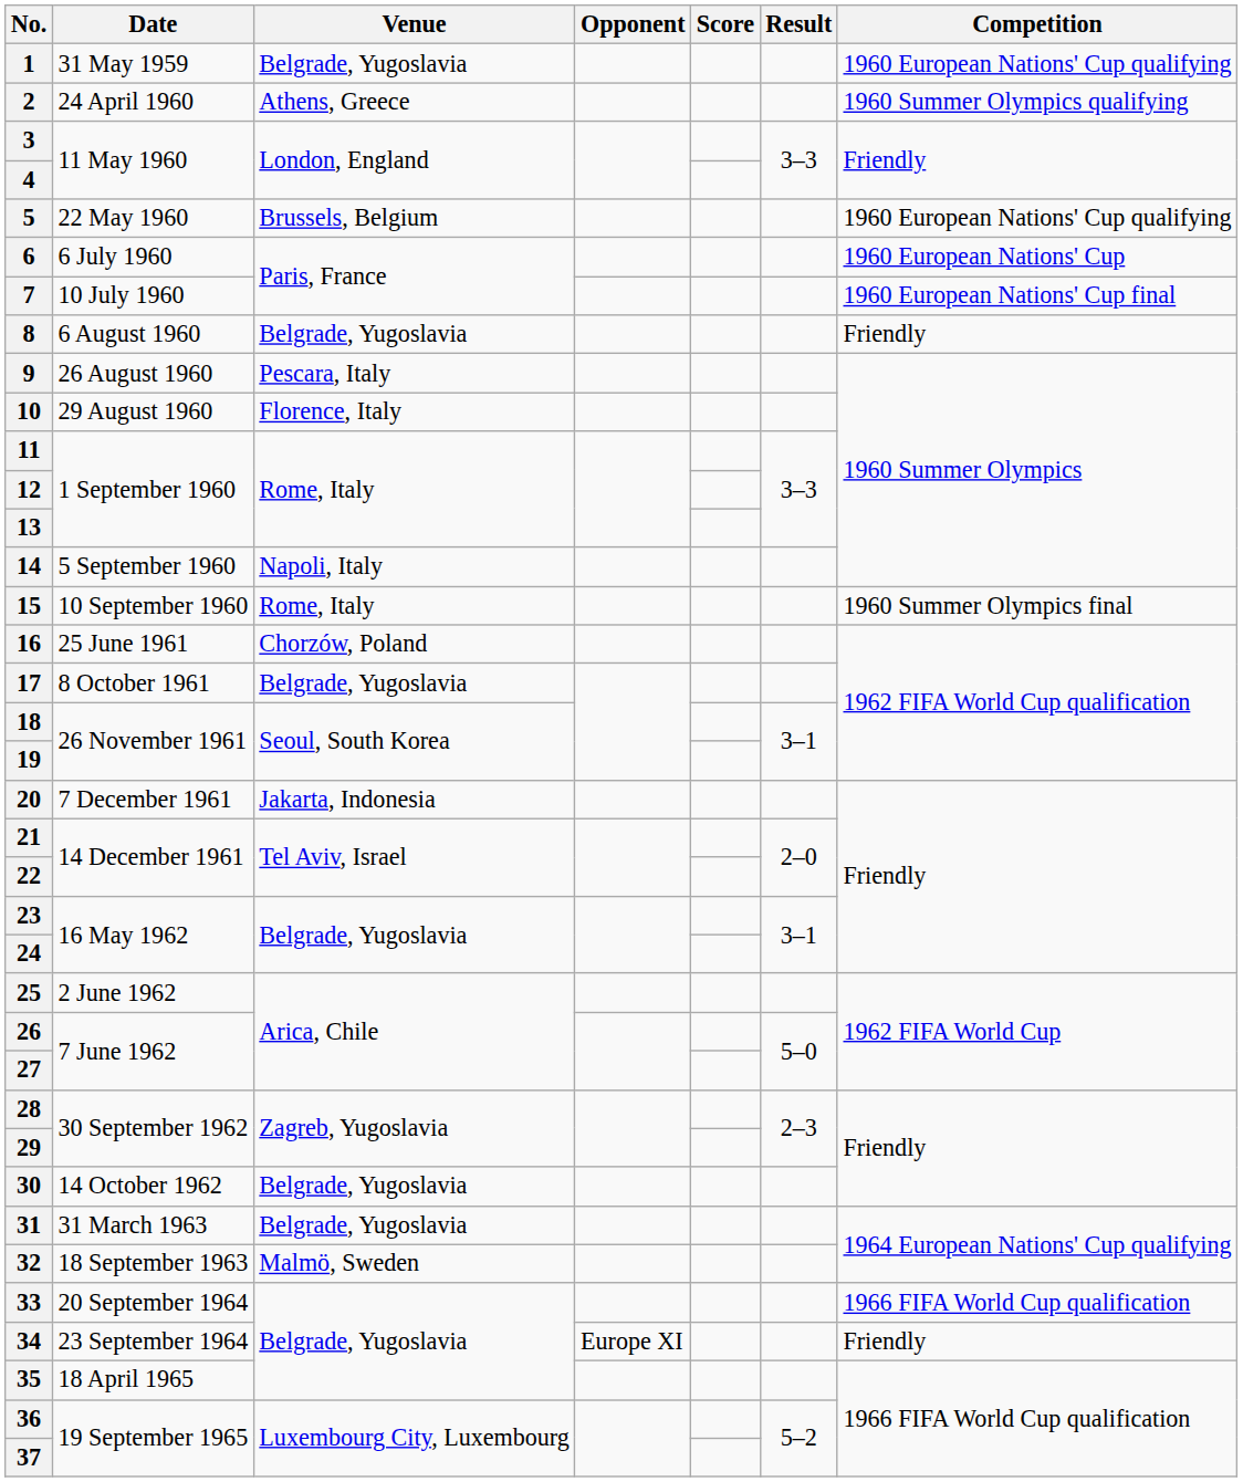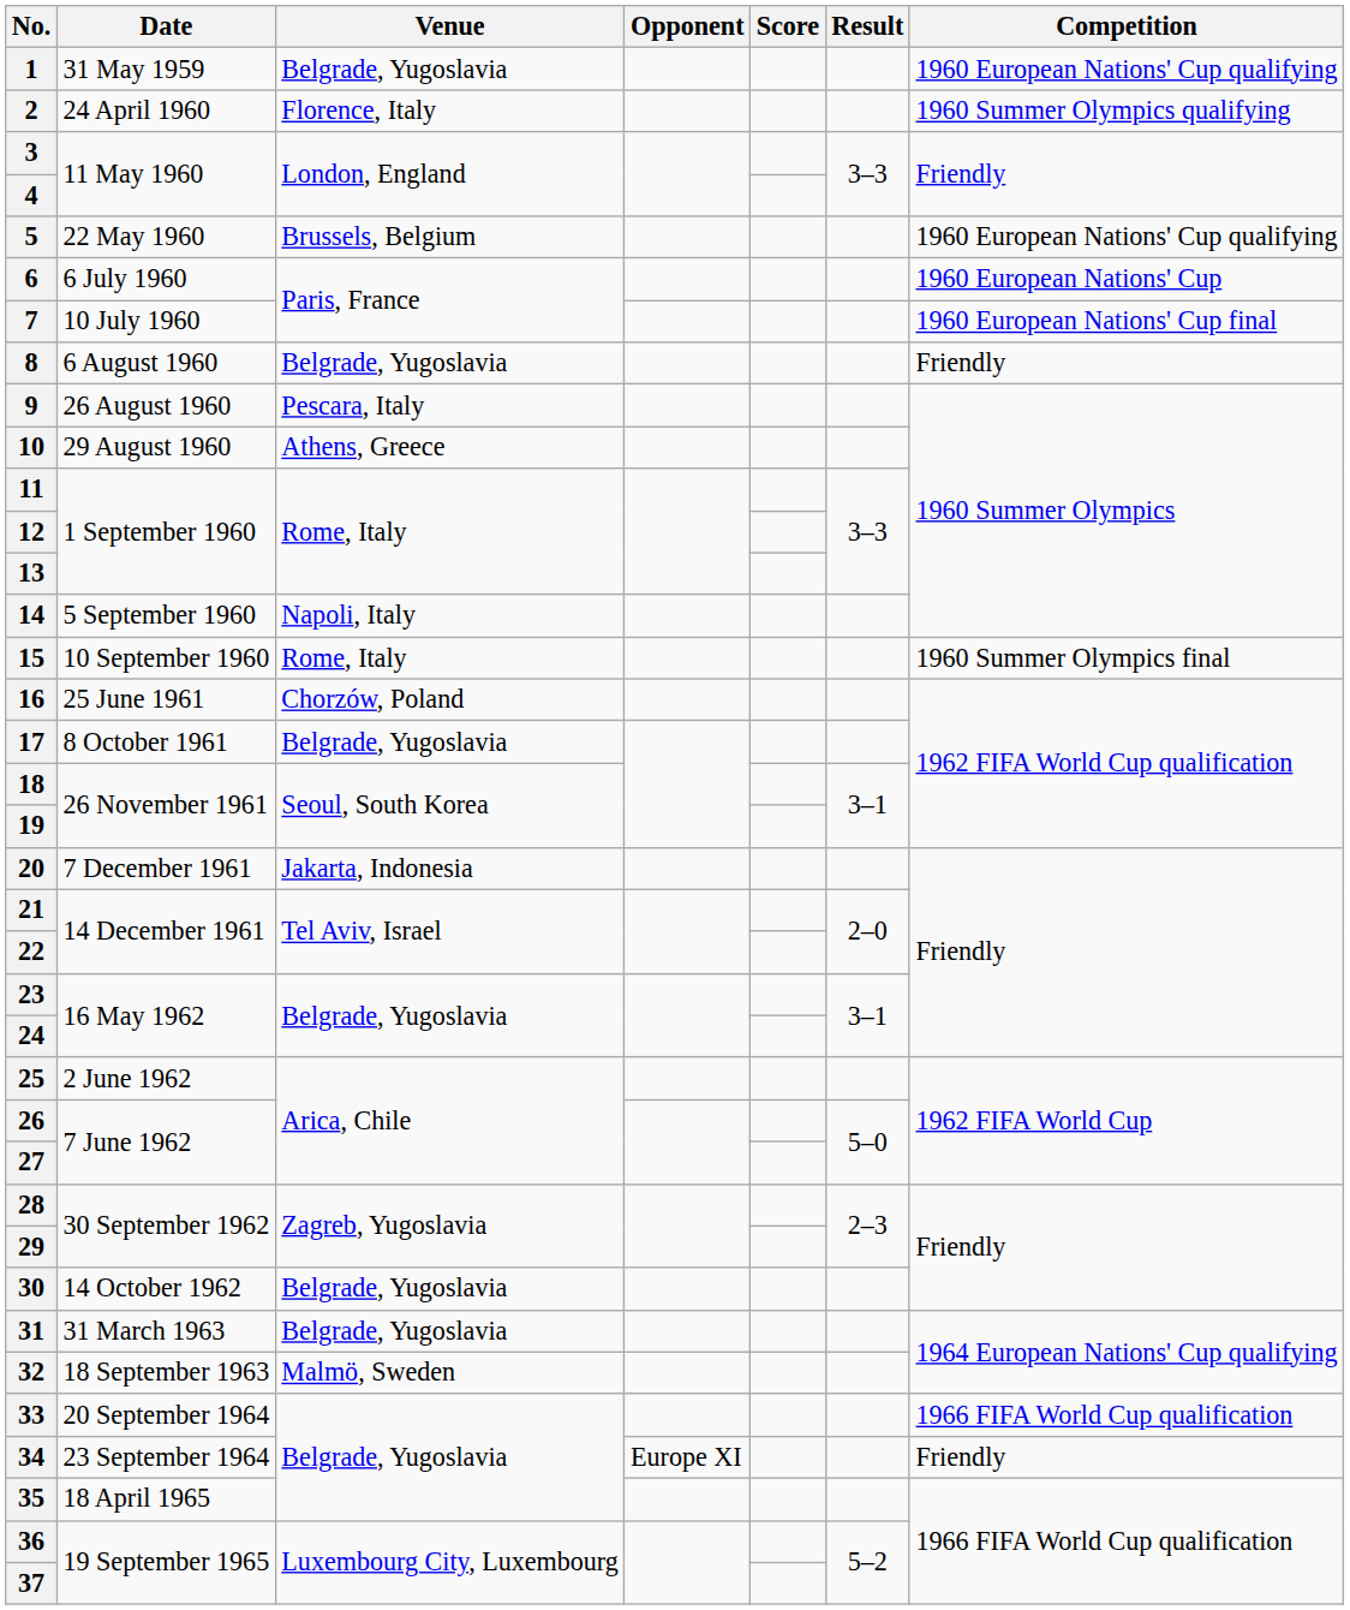 <table class="wikitable plainrowheaders sortable">
 <tr>
 <th scope="col">No.</th>
 <th scope="col" data-sort-type="date">Date</th>
 <th scope="col">Venue</th>
 <th scope="col">Opponent</th>
 <th scope="col">Score</th>
 <th scope="col">Result</th>
 <th scope="col">Competition</th>
 </tr>
 <tr>
 <th scope="row">1</th>
 <td>31 May 1959</td>
 <td><a href='#'>Belgrade</a>, Yugoslavia</td>
 <td></td>
 <td></td>
 <td></td>
 <td><a href='#'>1960 European Nations' Cup qualifying</a></td>
 </tr>
 <tr>
 <th scope="row">2</th>
 <td>24 April 1960</td>
-<td><a href='#'>Athens</a>, Greece</td>
+<td><a href='#'>Florence</a>, Italy</td>
 <td></td>
 <td></td>
 <td></td>
 <td><a href='#'>1960 Summer Olympics qualifying</a></td>
 </tr>
 <tr>
 <th scope="row">3</th>
 <td rowspan=2>11 May 1960</td>
 <td rowspan=2><a href='#'>London</a>, England</td>
 <td rowspan=2></td>
 <td align=center></td>
 <td rowspan="2" style="text-align:center;">3–3</td>
 <td rowspan=2><a href='#'>Friendly</a></td>
 </tr>
 <tr>
 <th scope="row">4</th>
 <td></td>
 </tr>
 <tr>
 <th scope="row">5</th>
 <td>22 May 1960</td>
 <td><a href='#'>Brussels</a>, Belgium</td>
 <td></td>
 <td></td>
 <td></td>
 <td>1960 European Nations' Cup qualifying</td>
 </tr>
 <tr>
 <th scope="row">6</th>
 <td>6 July 1960</td>
 <td rowspan=2><a href='#'>Paris</a>, France</td>
 <td></td>
 <td></td>
 <td></td>
 <td><a href='#'>1960 European Nations' Cup</a></td>
 </tr>
 <tr>
 <th scope="row">7</th>
 <td>10 July 1960</td>
 <td></td>
 <td></td>
 <td></td>
 <td><a href='#'>1960 European Nations' Cup final</a></td>
 </tr>
 <tr>
 <th scope="row">8</th>
 <td>6 August 1960</td>
 <td><a href='#'>Belgrade</a>, Yugoslavia</td>
 <td></td>
 <td></td>
 <td></td>
 <td>Friendly</td>
 </tr>
 <tr>
 <th scope="row">9</th>
 <td>26 August 1960</td>
 <td><a href='#'>Pescara</a>, Italy</td>
 <td></td>
 <td></td>
 <td></td>
 <td rowspan=6><a href='#'>1960 Summer Olympics</a></td>
 </tr>
 <tr>
 <th scope="row">10</th>
 <td>29 August 1960</td>
-<td><a href='#'>Florence</a>, Italy</td>
+<td><a href='#'>Athens</a>, Greece</td>
 <td></td>
 <td></td>
 <td></td>
 </tr>
 <tr>
 <th scope="row">11</th>
 <td rowspan=3>1 September 1960</td>
 <td rowspan=3><a href='#'>Rome</a>, Italy</td>
 <td rowspan=3></td>
 <td align=center></td>
 <td rowspan="3" style="text-align:center;">3–3</td>
 </tr>
 <tr>
 <th scope="row">12</th>
 <td></td>
 </tr>
 <tr>
 <th scope="row">13</th>
 <td></td>
 </tr>
 <tr>
 <th scope="row">14</th>
 <td>5 September 1960</td>
 <td><a href='#'>Napoli</a>, Italy</td>
 <td></td>
 <td></td>
 <td></td>
 </tr>
 <tr>
 <th scope="row">15</th>
 <td>10 September 1960</td>
 <td><a href='#'>Rome</a>, Italy</td>
 <td></td>
 <td></td>
 <td></td>
 <td>1960 Summer Olympics final</td>
 </tr>
 <tr>
 <th scope="row">16</th>
 <td>25 June 1961</td>
 <td><a href='#'>Chorzów</a>, Poland</td>
 <td></td>
 <td></td>
 <td></td>
 <td rowspan=4><a href='#'>1962 FIFA World Cup qualification</a></td>
 </tr>
 <tr>
 <th scope="row">17</th>
 <td>8 October 1961</td>
 <td><a href='#'>Belgrade</a>, Yugoslavia</td>
 <td rowspan=3></td>
 <td></td>
 <td></td>
 </tr>
 <tr>
 <th scope="row">18</th>
 <td rowspan=2>26 November 1961</td>
 <td rowspan=2><a href='#'>Seoul</a>, South Korea</td>
 <td align=center></td>
 <td rowspan="2" style="text-align:center;">3–1</td>
 </tr>
 <tr>
 <th scope="row">19</th>
 <td></td>
 </tr>
 <tr>
 <th scope="row">20</th>
 <td>7 December 1961</td>
 <td><a href='#'>Jakarta</a>, Indonesia</td>
 <td></td>
 <td></td>
 <td></td>
 <td rowspan=5>Friendly</td>
 </tr>
 <tr>
 <th scope="row">21</th>
 <td rowspan=2>14 December 1961</td>
 <td rowspan=2><a href='#'>Tel Aviv</a>, Israel</td>
 <td rowspan=2></td>
 <td align=center></td>
 <td rowspan="2" style="text-align:center;">2–0</td>
 </tr>
 <tr>
 <th scope="row">22</th>
 <td></td>
 </tr>
 <tr>
 <th scope="row">23</th>
 <td rowspan=2>16 May 1962</td>
 <td rowspan=2><a href='#'>Belgrade</a>, Yugoslavia</td>
 <td rowspan=2></td>
 <td align=center></td>
 <td rowspan="2" style="text-align:center;">3–1</td>
 </tr>
 <tr>
 <th scope="row">24</th>
 <td></td>
 </tr>
 <tr>
 <th scope="row">25</th>
 <td>2 June 1962</td>
 <td rowspan=3><a href='#'>Arica</a>, Chile</td>
 <td></td>
 <td></td>
 <td></td>
 <td rowspan=3><a href='#'>1962 FIFA World Cup</a></td>
 </tr>
 <tr>
 <th scope="row">26</th>
 <td rowspan=2>7 June 1962</td>
 <td rowspan=2></td>
 <td></td>
 <td rowspan=2 style="text-align:center;">5–0</td>
 </tr>
 <tr>
 <th scope="row">27</th>
 <td></td>
 </tr>
 <tr>
 <th scope="row">28</th>
 <td rowspan=2>30 September 1962</td>
 <td rowspan=2><a href='#'>Zagreb</a>, Yugoslavia</td>
 <td rowspan=2></td>
 <td></td>
 <td rowspan=2 style="text-align:center;">2–3</td>
 <td rowspan=3>Friendly</td>
 </tr>
 <tr>
 <th scope="row">29</th>
 <td></td>
 </tr>
 <tr>
 <th scope="row">30</th>
 <td>14 October 1962</td>
 <td><a href='#'>Belgrade</a>, Yugoslavia</td>
 <td></td>
 <td></td>
 <td></td>
 </tr>
 <tr>
 <th scope="row">31</th>
 <td>31 March 1963</td>
 <td><a href='#'>Belgrade</a>, Yugoslavia</td>
 <td></td>
 <td></td>
 <td></td>
 <td rowspan=2><a href='#'>1964 European Nations' Cup qualifying</a></td>
 </tr>
 <tr>
 <th scope="row">32</th>
 <td>18 September 1963</td>
 <td><a href='#'>Malmö</a>, Sweden</td>
 <td></td>
 <td></td>
 <td></td>
 </tr>
 <tr>
 <th scope="row">33</th>
 <td>20 September 1964</td>
 <td rowspan=3><a href='#'>Belgrade</a>, Yugoslavia</td>
 <td></td>
 <td></td>
 <td></td>
 <td><a href='#'>1966 FIFA World Cup qualification</a></td>
 </tr>
 <tr>
 <th scope="row">34</th>
 <td>23 September 1964</td>
 <td>Europe XI</td>
 <td></td>
 <td></td>
 <td>Friendly</td>
 </tr>
 <tr>
 <th scope="row">35</th>
 <td>18 April 1965</td>
 <td></td>
 <td></td>
 <td></td>
 <td rowspan=3>1966 FIFA World Cup qualification</td>
 </tr>
 <tr>
 <th scope="row">36</th>
 <td rowspan=2>19 September 1965</td>
 <td rowspan=2><a href='#'>Luxembourg City</a>, Luxembourg</td>
 <td rowspan=2></td>
 <td></td>
 <td rowspan=2 style="text-align:center;">5–2</td>
 </tr>
 <tr>
 <th scope="row">37</th>
 <td></td>
 </tr>
 </table>
